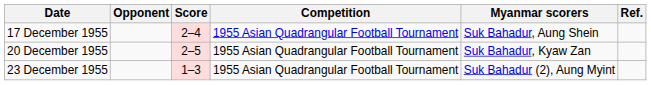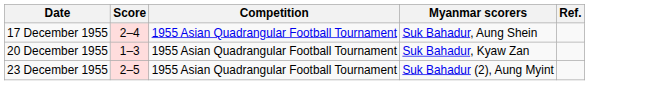 <table class="wikitable sortable">
 <tr>
 <th>Date</th>
-<th>Opponent</th>
 <th>Score</th>
 <th>Competition</th>
 <th class="unsortable">Myanmar scorers</th>
 <th class="unsortable">Ref.</th>
 </tr>
 <tr>
 <td>17 December 1955</td>
-<td></td>
 <td align="center" bgcolor="#ffdddd">2–4</td>
 <td><a href='#'>1955 Asian Quadrangular Football Tournament</a></td>
 <td><a href='#'>Suk Bahadur</a>, Aung Shein</td>
 <td></td>
 </tr>
 <tr>
 <td>20 December 1955</td>
-<td></td>
-<td align="center" bgcolor="#ffdddd">2–5</td>
+<td align="center" bgcolor="#ffdddd">1–3</td>
 <td>1955 Asian Quadrangular Football Tournament</td>
 <td><a href='#'>Suk Bahadur</a>, Kyaw Zan</td>
 <td></td>
 </tr>
 <tr>
 <td>23 December 1955</td>
-<td></td>
-<td align="center" bgcolor="#ffdddd">1–3</td>
+<td align="center" bgcolor="#ffdddd">2–5</td>
 <td>1955 Asian Quadrangular Football Tournament</td>
 <td><a href='#'>Suk Bahadur</a> (2), Aung Myint</td>
 <td></td>
 </tr>
 </table>
